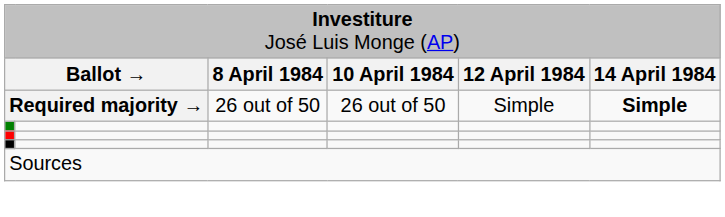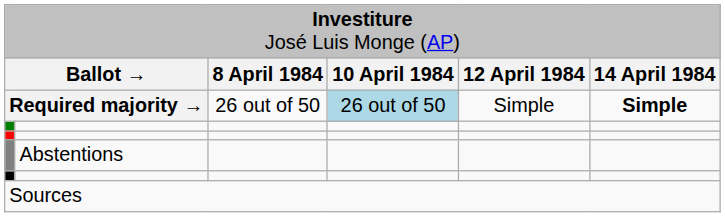 <table class="wikitable" style="text-align:center;">
 <tr>
 <td colspan="6" align="center" bgcolor="#C0C0C0"><strong>Investiture</strong><br>José Luis Monge (<a href='#'>AP</a>)</td>
 </tr>
 <tr>
 <th colspan="2" width="150px">Ballot →</th>
 <th>8 April 1984</th>
 <th>10 April 1984</th>
 <th>12 April 1984</th>
 <th>14 April 1984</th>
 </tr>
 <tr>
 <th colspan="2">Required majority →</th>
 <td>26 out of 50 </td>
-<td>26 out of 50 </td>
+<td style="background: lightblue;">26 out of 50 </td>
 <td>Simple </td>
 <td><strong>Simple </strong></td>
 </tr>
 <tr>
 <th width="1px" style="background:green;"></th>
 <td align="left"></td>
 <td></td>
 <td></td>
 <td></td>
 <td></td>
 </tr>
 <tr>
 <th style="color:inherit;background:red;"></th>
 <td align="left"></td>
 <td></td>
 <td></td>
 <td></td>
 <td></td>
 </tr>
 <tr>
+<th style="color:inherit;background:gray;"></th>
+<td align="left"><span>Abstentions</span></td>
+<td></td>
+<td></td>
+<td></td>
+<td></td>
+</tr>
+<tr>
 <th style="color:inherit;background:black;"></th>
 <td align="left"></td>
 <td></td>
 <td></td>
 <td></td>
 <td></td>
 </tr>
 <tr>
 <td align="left" colspan="6">Sources</td>
 </tr>
 </table>
